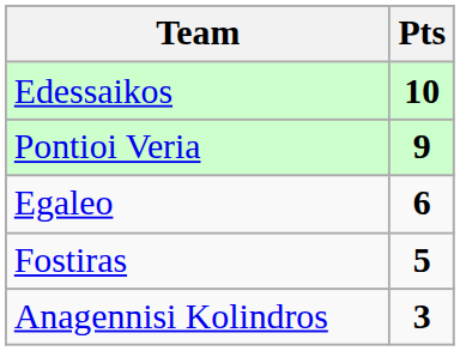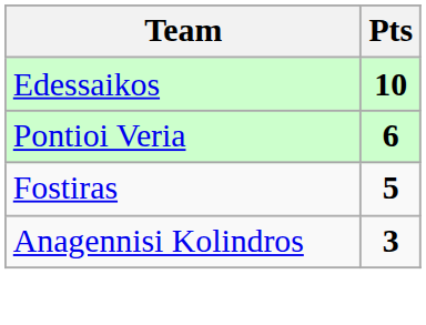 <table class="wikitable" style="text-align: center;">
 <tr>
 <th width=165>Team</th>
 <th width=20>Pts</th>
 </tr>
 <tr bgcolor="#ccffcc">
 <td align=left><a href='#'>Edessaikos</a></td>
 <td><strong>10</strong></td>
 </tr>
 <tr bgcolor="#ccffcc">
 <td align=left><a href='#'>Pontioi Veria</a></td>
-<td><strong>9</strong></td>
-</tr>
-<tr>
-<td align=left><a href='#'>Egaleo</a></td>
 <td><strong>6</strong></td>
 </tr>
 <tr>
 <td align=left><a href='#'>Fostiras</a></td>
 <td><strong>5</strong></td>
 </tr>
 <tr>
 <td align=left><a href='#'>Anagennisi Kolindros</a></td>
 <td><strong>3</strong></td>
 </tr>
 </table>
